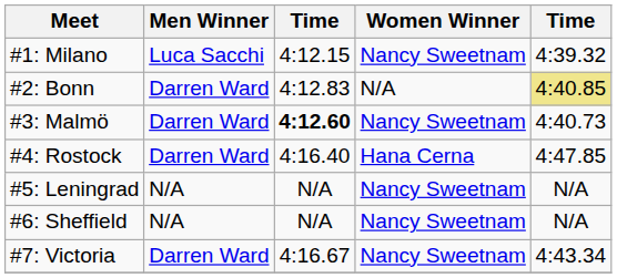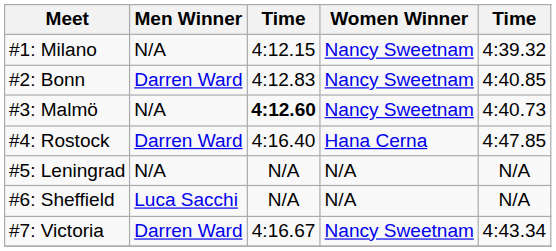 <table class=wikitable>
 <tr>
 <th>Meet</th>
 <th>Men Winner</th>
 <th>Time</th>
 <th>Women Winner</th>
 <th>Time</th>
 </tr>
 <tr>
 <td>#1: Milano</td>
-<td> <a href='#'>Luca Sacchi</a></td>
+<td>N/A</td>
 <td align=center>4:12.15</td>
 <td> <a href='#'>Nancy Sweetnam</a></td>
 <td align=center>4:39.32</td>
 </tr>
 <tr>
 <td>#2: Bonn</td>
 <td> <a href='#'>Darren Ward</a></td>
 <td align=center>4:12.83</td>
-<td>N/A</td>
-<td align=center style="background: khaki;">4:40.85</td>
+<td> <a href='#'>Nancy Sweetnam</a></td>
+<td align=center>4:40.85</td>
 </tr>
 <tr>
 <td>#3: Malmö</td>
-<td> <a href='#'>Darren Ward</a></td>
+<td>N/A</td>
 <td align=center><strong>4:12.60</strong></td>
 <td> <a href='#'>Nancy Sweetnam</a></td>
 <td align=center>4:40.73</td>
 </tr>
 <tr>
 <td>#4: Rostock</td>
 <td> <a href='#'>Darren Ward</a></td>
 <td align=center>4:16.40</td>
 <td> <a href='#'>Hana Cerna</a></td>
 <td align=center>4:47.85</td>
 </tr>
 <tr>
 <td>#5: Leningrad</td>
 <td>N/A</td>
 <td align=center>N/A</td>
-<td> <a href='#'>Nancy Sweetnam</a></td>
+<td>N/A</td>
 <td align=center>N/A</td>
 </tr>
 <tr>
 <td>#6: Sheffield</td>
+<td> <a href='#'>Luca Sacchi</a></td>
+<td align=center>N/A</td>
 <td>N/A</td>
-<td align=center>N/A</td>
-<td> <a href='#'>Nancy Sweetnam</a></td>
 <td align=center>N/A</td>
 </tr>
 <tr>
 <td>#7: Victoria</td>
 <td> <a href='#'>Darren Ward</a></td>
 <td align=center>4:16.67</td>
 <td> <a href='#'>Nancy Sweetnam</a></td>
 <td align=center>4:43.34</td>
 </tr>
 <tr>
 </tr>
 </table>
